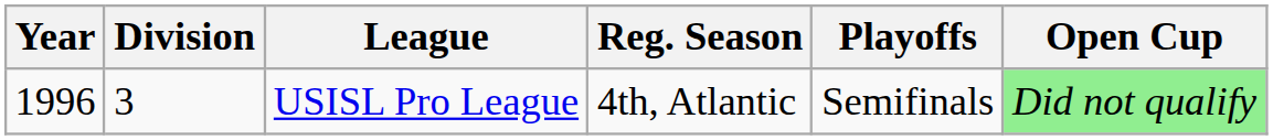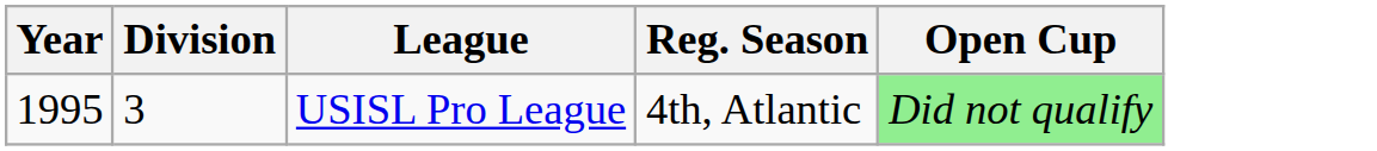 <table class="wikitable">
 <tr>
 <th>Year</th>
 <th>Division</th>
 <th>League</th>
 <th>Reg. Season</th>
-<th>Playoffs</th>
 <th>Open Cup</th>
 </tr>
 <tr>
-<td>1996</td>
+<td>1995</td>
 <td>3</td>
 <td><a href='#'>USISL Pro League</a></td>
 <td>4th, Atlantic</td>
-<td>Semifinals</td>
 <td style="background: lightgreen;"><em>Did not qualify</em></td>
 </tr>
 </table>
